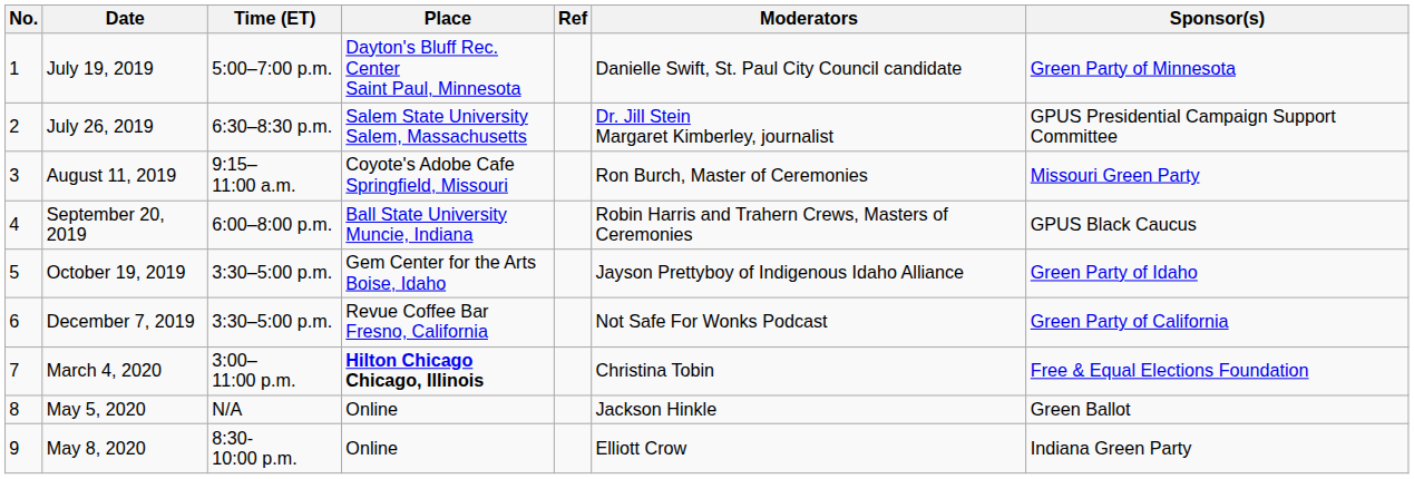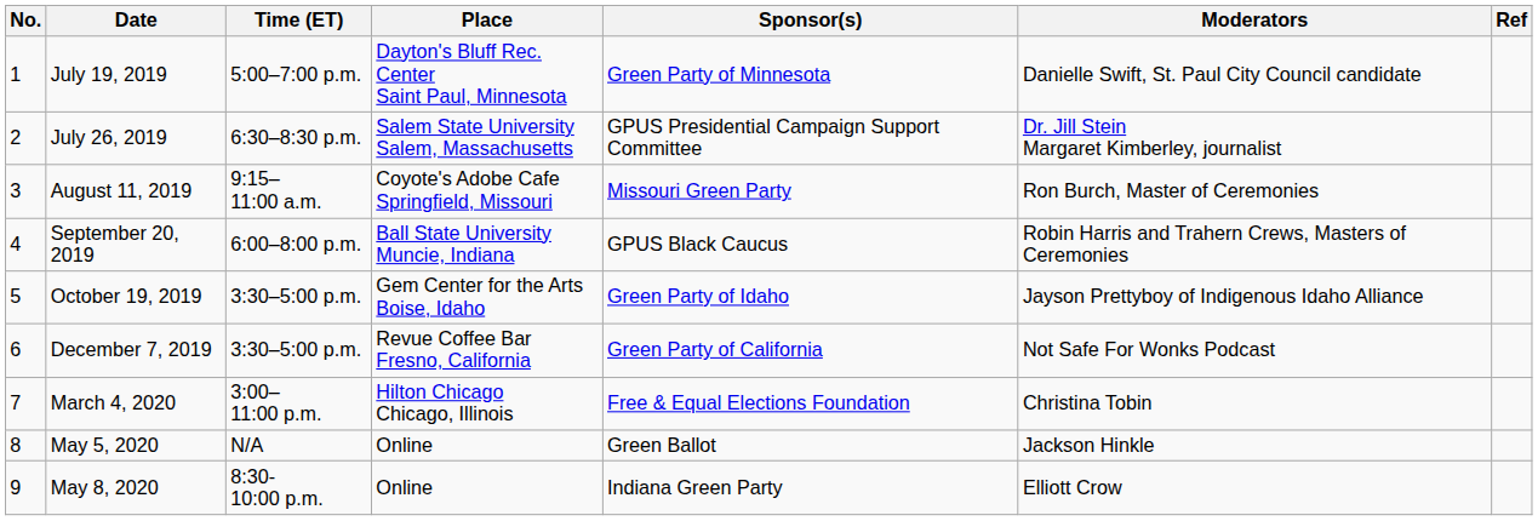 <table class="wikitable">
 <tr>
 <th>No.</th>
 <th>Date</th>
 <th>Time (ET)</th>
 <th>Place</th>
+<th>Sponsor(s)</th>
+<th>Moderators</th>
 <th>Ref</th>
-<th>Moderators</th>
-<th>Sponsor(s)</th>
 </tr>
 <tr>
 <td>1</td>
 <td>July 19, 2019</td>
 <td>5:00–7:00 p.m.</td>
 <td><a href='#'>Dayton's Bluff Rec. Center</a> <br> <a href='#'>Saint Paul, Minnesota</a></td>
+<td><a href='#'>Green Party of Minnesota</a></td>
+<td>Danielle Swift, St. Paul City Council candidate</td>
 <td></td>
-<td>Danielle Swift, St. Paul City Council candidate</td>
-<td><a href='#'>Green Party of Minnesota</a></td>
 </tr>
 <tr>
 <td>2</td>
 <td>July 26, 2019</td>
 <td>6:30–8:30 p.m.</td>
 <td><a href='#'>Salem State University</a> <br> <a href='#'>Salem, Massachusetts</a></td>
+<td>GPUS Presidential Campaign Support Committee</td>
+<td><a href='#'>Dr. Jill Stein</a><br>Margaret Kimberley, journalist</td>
 <td></td>
-<td><a href='#'>Dr. Jill Stein</a><br>Margaret Kimberley, journalist</td>
-<td>GPUS Presidential Campaign Support Committee</td>
 </tr>
 <tr>
 <td>3</td>
 <td>August 11, 2019</td>
 <td>9:15–11:00 a.m.</td>
 <td>Coyote's Adobe Cafe <br> <a href='#'>Springfield, Missouri</a></td>
+<td><a href='#'>Missouri Green Party</a></td>
+<td>Ron Burch, Master of Ceremonies</td>
 <td></td>
-<td>Ron Burch, Master of Ceremonies</td>
-<td><a href='#'>Missouri Green Party</a></td>
 </tr>
 <tr>
 <td>4</td>
 <td>September 20, 2019</td>
 <td>6:00–8:00 p.m.</td>
 <td><a href='#'>Ball State University</a> <br> <a href='#'>Muncie, Indiana</a></td>
+<td>GPUS Black Caucus</td>
+<td>Robin Harris and Trahern Crews, Masters of Ceremonies</td>
 <td></td>
-<td>Robin Harris and Trahern Crews, Masters of Ceremonies</td>
-<td>GPUS Black Caucus</td>
 </tr>
 <tr>
 <td>5</td>
 <td>October 19, 2019</td>
 <td>3:30–5:00 p.m.</td>
 <td>Gem Center for the Arts <br> <a href='#'>Boise, Idaho</a></td>
+<td><a href='#'>Green Party of Idaho</a></td>
+<td>Jayson Prettyboy of Indigenous Idaho Alliance</td>
 <td></td>
-<td>Jayson Prettyboy of Indigenous Idaho Alliance</td>
-<td><a href='#'>Green Party of Idaho</a></td>
 </tr>
 <tr>
 <td>6</td>
 <td>December 7, 2019</td>
 <td>3:30–5:00 p.m.</td>
 <td>Revue Coffee Bar <br> <a href='#'>Fresno, California</a></td>
+<td><a href='#'>Green Party of California</a></td>
+<td>Not Safe For Wonks Podcast</td>
 <td></td>
-<td>Not Safe For Wonks Podcast</td>
-<td><a href='#'>Green Party of California</a></td>
 </tr>
 <tr>
 <td>7</td>
 <td>March 4, 2020</td>
 <td>3:00–11:00 p.m.</td>
-<td><strong><a href='#'>Hilton Chicago</a> <br> Chicago, Illinois</strong></td>
+<td><a href='#'>Hilton Chicago</a> <br> Chicago, Illinois</td>
+<td><a href='#'>Free & Equal Elections Foundation</a></td>
+<td>Christina Tobin</td>
 <td></td>
-<td>Christina Tobin</td>
-<td><a href='#'>Free & Equal Elections Foundation</a></td>
 </tr>
 <tr>
 <td>8</td>
 <td>May 5, 2020</td>
 <td>N/A</td>
 <td>Online</td>
+<td>Green Ballot</td>
+<td>Jackson Hinkle</td>
 <td></td>
-<td>Jackson Hinkle</td>
-<td>Green Ballot</td>
 </tr>
 <tr>
 <td>9</td>
 <td>May 8, 2020</td>
 <td>8:30-10:00 p.m.</td>
 <td>Online</td>
+<td>Indiana Green Party</td>
+<td>Elliott Crow</td>
 <td></td>
-<td>Elliott Crow</td>
-<td>Indiana Green Party</td>
 </tr>
 </table>
